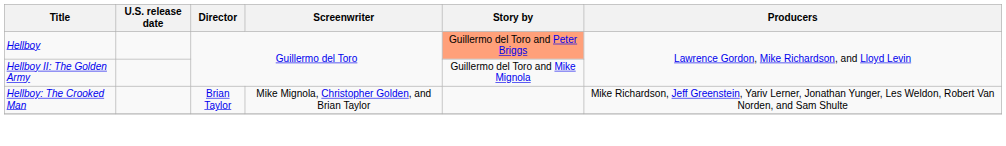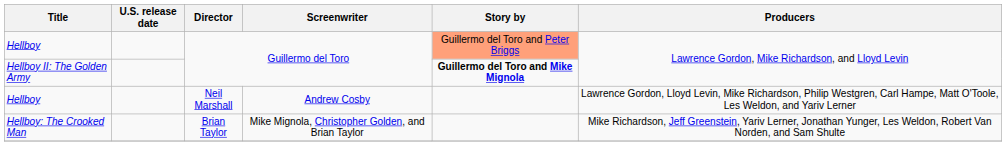 <table class="wikitable plainrowheaders" style="text-align:center" width=100%>
 <tr>
 <th>Title</th>
 <th>U.S. release date</th>
 <th>Director</th>
 <th>Screenwriter</th>
 <th>Story by</th>
 <th>Producers</th>
 </tr>
 <tr>
 <td style="text-align:left"><em><a href='#'>Hellboy</a></em></td>
 <td style="text-align:left"></td>
 <td rowspan="2" colspan="2"><a href='#'>Guillermo del Toro</a></td>
 <td style="background: lightsalmon;">Guillermo del Toro and <a href='#'>Peter Briggs</a></td>
 <td rowspan="2"><a href='#'>Lawrence Gordon</a>, <a href='#'>Mike Richardson</a>, and <a href='#'>Lloyd Levin</a></td>
 </tr>
 <tr>
 <td style="text-align:left"><em><a href='#'>Hellboy II: The Golden Army</a></em></td>
 <td style="text-align:left"></td>
-<td>Guillermo del Toro and <a href='#'>Mike Mignola</a></td>
+<td><strong>Guillermo del Toro and <a href='#'>Mike Mignola</a></strong></td>
+</tr>
+<tr>
+<td style="text-align:left"><em><a href='#'>Hellboy</a></em></td>
+<td style="text-align:left"></td>
+<td><a href='#'>Neil Marshall</a></td>
+<td><a href='#'>Andrew Cosby</a></td>
+<td></td>
+<td>Lawrence Gordon, Lloyd Levin, Mike Richardson, Philip Westgren, Carl Hampe, Matt O'Toole, Les Weldon, and Yariv Lerner</td>
 </tr>
 <tr>
 <td style="text-align:left"><em><a href='#'>Hellboy: The Crooked Man</a></em></td>
 <td style="text-align:left"></td>
 <td><a href='#'>Brian Taylor</a></td>
 <td>Mike Mignola, <a href='#'>Christopher Golden</a>, and Brian Taylor</td>
 <td></td>
 <td>Mike Richardson, <a href='#'>Jeff Greenstein</a>, Yariv Lerner, Jonathan Yunger, Les Weldon, Robert Van Norden, and Sam Shulte</td>
 </tr>
 <tr>
 </tr>
 </table>
